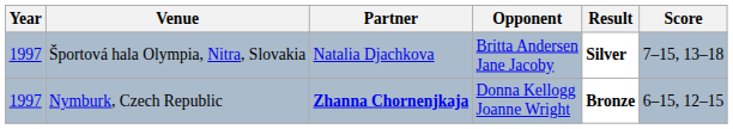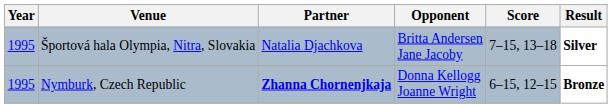 <table class="sortable wikitable" style="font-size: 90%;">
 <tr>
 <th>Year</th>
 <th>Venue</th>
 <th>Partner</th>
 <th>Opponent</th>
+<th>Score</th>
 <th>Result</th>
-<th>Score</th>
 </tr>
 <tr style="background:#AABBCC">
-<td align="center"><a href='#'>1997</a></td>
+<td align="center"><a href='#'>1995</a></td>
 <td align="left">Športová hala Olympia, <a href='#'>Nitra</a>, Slovakia</td>
 <td align="left"> <a href='#'>Natalia Djachkova</a></td>
 <td align="left"> <a href='#'>Britta Andersen</a><br> <a href='#'>Jane Jacoby</a></td>
+<td align="left">7–15, 13–18</td>
 <td style="text-align:left; background:white"> <strong>Silver</strong></td>
-<td align="left">7–15, 13–18</td>
 </tr>
 <tr style="background:#AABBCC">
-<td align="center"><a href='#'>1997</a></td>
+<td align="center"><a href='#'>1995</a></td>
 <td align="left"><a href='#'>Nymburk</a>, Czech Republic</td>
 <td align="left"><strong> <a href='#'>Zhanna Chornenjkaja</a></strong></td>
 <td align="left"> <a href='#'>Donna Kellogg</a><br> <a href='#'>Joanne Wright</a></td>
+<td align="left">6–15, 12–15</td>
 <td style="text-align:left; background:white"> <strong>Bronze</strong></td>
-<td align="left">6–15, 12–15</td>
 </tr>
 </table>
